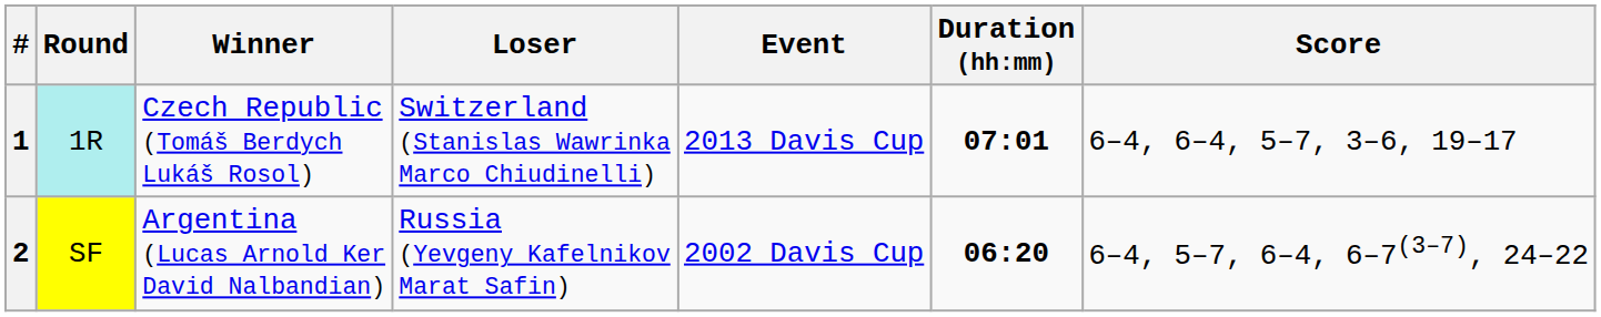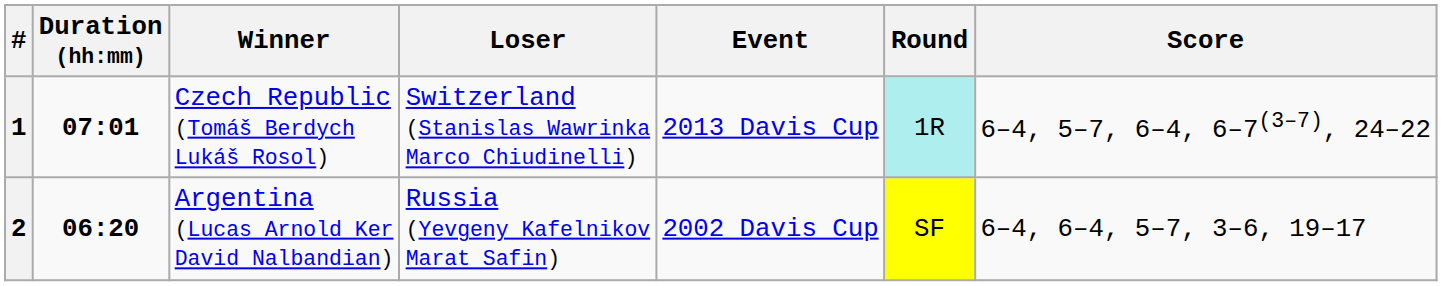 <table class="sortable wikitable sticky-header">
 <tr>
 <th>#</th>
-<th>Round</th>
+<th>Duration<br><small>(hh:mm)</small></th>
 <th>Winner</th>
 <th>Loser</th>
 <th>Event</th>
-<th>Duration<br><small>(hh:mm)</small></th>
+<th>Round</th>
 <th>Score</th>
 </tr>
 <tr>
 <th>1</th>
-<td style="background:#afeeee; text-align:center;">1R</td>
+<td style="text-align:center"><strong>07:01</strong></td>
 <td> <a href='#'>Czech Republic</a><br><small>(<a href='#'>Tomáš Berdych</a><br><a href='#'>Lukáš Rosol</a>)</small></td>
 <td> <a href='#'>Switzerland</a><br><small>(<a href='#'>Stanislas Wawrinka</a><br><a href='#'>Marco Chiudinelli</a>)</small></td>
 <td><a href='#'>2013 Davis Cup</a></td>
-<td style="text-align:center"><strong>07:01</strong></td>
-<td>6–4, 6–4, 5–7, 3–6, 19–17</td>
+<td style="background:#afeeee; text-align:center;">1R</td>
+<td>6–4, 5–7, 6–4, 6–7<sup>(3–7)</sup>, 24–22</td>
 </tr>
 <tr>
 <th>2</th>
-<td style="background:yellow; text-align:center;">SF</td>
+<td style="text-align:center"><strong>06:20</strong></td>
 <td> <a href='#'>Argentina</a><br><small>(<a href='#'>Lucas Arnold Ker</a><br><a href='#'>David Nalbandian</a>)</small></td>
 <td> <a href='#'>Russia</a><br><small>(<a href='#'>Yevgeny Kafelnikov</a><br><a href='#'>Marat Safin</a>)</small></td>
 <td><a href='#'>2002 Davis Cup</a></td>
-<td style="text-align:center"><strong>06:20</strong></td>
-<td>6–4, 5–7, 6–4, 6–7<sup>(3–7)</sup>, 24–22</td>
+<td style="background:yellow; text-align:center;">SF</td>
+<td>6–4, 6–4, 5–7, 3–6, 19–17</td>
 </tr>
 </table>
